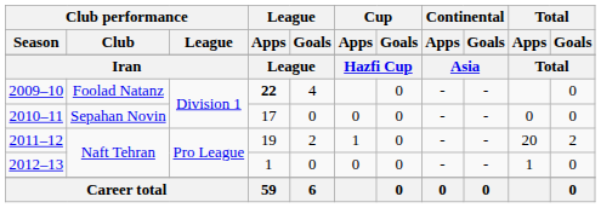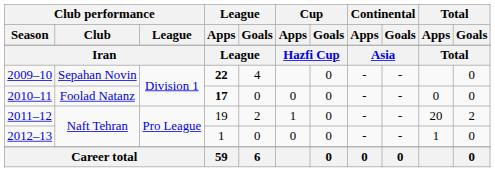 <table class="wikitable" style="text-align:center">
 <tr>
 <th colspan=3>Club performance</th>
 <th colspan=2>League</th>
 <th colspan=2>Cup</th>
 <th colspan=2>Continental</th>
 <th colspan=2>Total</th>
 </tr>
 <tr>
 <th>Season</th>
 <th>Club</th>
 <th>League</th>
 <th>Apps</th>
 <th>Goals</th>
 <th>Apps</th>
 <th>Goals</th>
 <th>Apps</th>
 <th>Goals</th>
 <th>Apps</th>
 <th>Goals</th>
 </tr>
 <tr>
 </tr>
 <tr>
 <th colspan=3>Iran</th>
 <th colspan=2>League</th>
 <th colspan=2><a href='#'>Hazfi Cup</a></th>
 <th colspan=2><a href='#'>Asia</a></th>
 <th colspan=2>Total</th>
 </tr>
 <tr>
 <td><a href='#'>2009–10</a></td>
-<td><a href='#'>Foolad Natanz</a></td>
+<td><a href='#'>Sepahan Novin</a></td>
 <td rowspan="2"><a href='#'>Division 1</a></td>
 <td><strong>22</strong></td>
 <td>4</td>
 <td></td>
 <td>0</td>
 <td>-</td>
 <td>-</td>
 <td></td>
 <td>0</td>
 </tr>
 <tr>
 <td><a href='#'>2010–11</a></td>
-<td><a href='#'>Sepahan Novin</a></td>
-<td>17</td>
+<td><a href='#'>Foolad Natanz</a></td>
+<td><strong>17</strong></td>
 <td>0</td>
 <td>0</td>
 <td>0</td>
 <td>-</td>
 <td>-</td>
 <td>0</td>
 <td>0</td>
 </tr>
 <tr>
 <td><a href='#'>2011–12</a></td>
 <td rowspan="2"><a href='#'>Naft Tehran</a></td>
 <td rowspan="2"><a href='#'>Pro League</a></td>
 <td>19</td>
 <td>2</td>
 <td>1</td>
 <td>0</td>
 <td>-</td>
 <td>-</td>
 <td>20</td>
 <td>2</td>
 </tr>
 <tr>
 <td><a href='#'>2012–13</a></td>
 <td>1</td>
 <td>0</td>
 <td>0</td>
 <td>0</td>
 <td>-</td>
 <td>-</td>
 <td>1</td>
 <td>0</td>
 </tr>
 <tr>
 </tr>
 <tr>
 <th colspan=3>Career total</th>
 <th>59</th>
 <th>6</th>
 <th></th>
 <th>0</th>
 <th>0</th>
 <th>0</th>
 <th></th>
 <th>0</th>
 </tr>
 </table>
